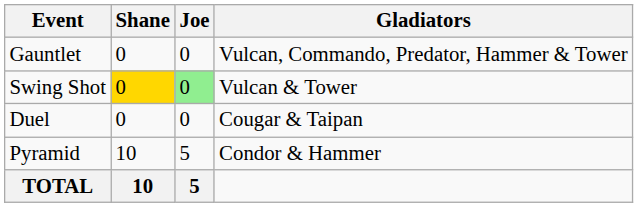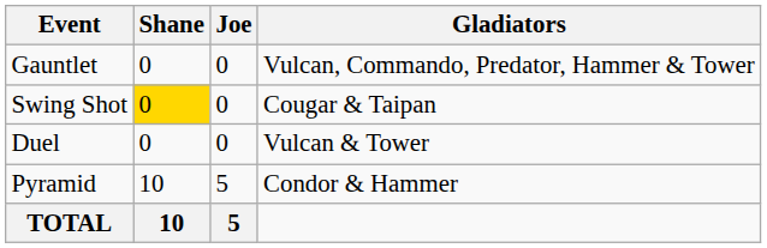 <table class="wikitable">
 <tr>
 <th>Event</th>
 <th>Shane</th>
 <th>Joe</th>
 <th>Gladiators</th>
 </tr>
 <tr>
 <td>Gauntlet</td>
 <td>0</td>
 <td>0</td>
 <td>Vulcan, Commando, Predator, Hammer & Tower</td>
 </tr>
 <tr>
 <td>Swing Shot</td>
 <td style="background: gold;">0</td>
-<td style="background: lightgreen;">0</td>
-<td>Vulcan & Tower</td>
+<td>0</td>
+<td>Cougar & Taipan</td>
 </tr>
 <tr>
 <td>Duel</td>
 <td>0</td>
 <td>0</td>
-<td>Cougar & Taipan</td>
+<td>Vulcan & Tower</td>
 </tr>
 <tr>
 <td>Pyramid</td>
 <td>10</td>
 <td>5</td>
 <td>Condor & Hammer</td>
 </tr>
 <tr>
 <th>TOTAL</th>
 <th>10</th>
 <th>5</th>
 </tr>
 </table>
